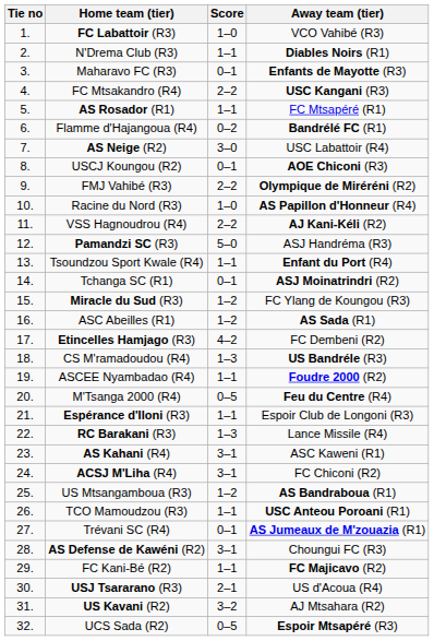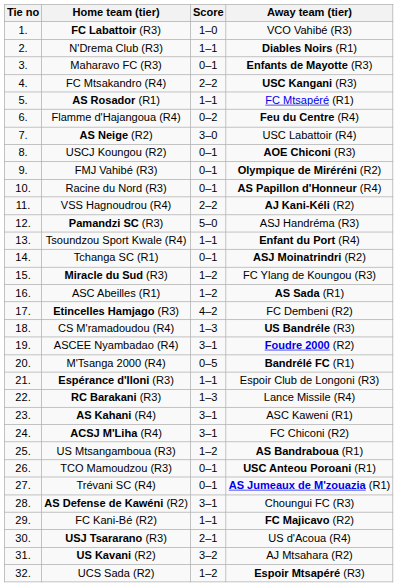 <table class="wikitable" style="text-align: center">
 <tr>
 <th>Tie no</th>
 <th>Home team (tier)</th>
 <th>Score</th>
 <th>Away team (tier)</th>
 </tr>
 <tr>
 <td>1.</td>
 <td> <strong>FC Labattoir</strong> (R3)</td>
 <td>1–0</td>
 <td>VCO Vahibé (R3) </td>
 </tr>
 <tr>
 <td>2.</td>
 <td> N'Drema Club (R3)</td>
 <td>1–1 </td>
 <td><strong>Diables Noirs</strong> (R1) </td>
 </tr>
 <tr>
 <td>3.</td>
 <td> Maharavo FC (R3)</td>
 <td>0–1</td>
 <td><strong>Enfants de Mayotte</strong> (R3) </td>
 </tr>
 <tr>
 <td>4.</td>
 <td> FC Mtsakandro (R4)</td>
 <td>2–2 </td>
 <td><strong>USC Kangani</strong> (R3) </td>
 </tr>
 <tr>
 <td>5.</td>
 <td> <strong>AS Rosador</strong> (R1)</td>
 <td>1–1 </td>
 <td><a href='#'>FC Mtsapéré</a> (R1) </td>
 </tr>
 <tr>
 <td>6.</td>
 <td> Flamme d'Hajangoua (R4)</td>
 <td>0–2</td>
-<td><strong>Bandrélé FC</strong> (R1) </td>
+<td><strong>Feu du Centre</strong> (R4) </td>
 </tr>
 <tr>
 <td>7.</td>
 <td> <strong>AS Neige</strong> (R2)</td>
 <td>3–0</td>
 <td>USC Labattoir (R4) </td>
 </tr>
 <tr>
 <td>8.</td>
 <td> USCJ Koungou (R2)</td>
 <td>0–1</td>
 <td><strong>AOE Chiconi</strong> (R3) </td>
 </tr>
 <tr>
 <td>9.</td>
 <td> FMJ Vahibé (R3)</td>
-<td>2–2 </td>
+<td>0–1</td>
 <td><strong>Olympique de Miréréni</strong> (R2) </td>
 </tr>
 <tr>
 <td>10.</td>
 <td> Racine du Nord (R3)</td>
-<td>1–0</td>
+<td>0–1</td>
 <td><strong>AS Papillon d'Honneur</strong> (R4) </td>
 </tr>
 <tr>
 <td>11.</td>
 <td> VSS Hagnoudrou (R4)</td>
 <td>2–2 </td>
 <td><strong>AJ Kani-Kéli</strong> (R2) </td>
 </tr>
 <tr>
 <td>12.</td>
 <td> <strong>Pamandzi SC</strong> (R3)</td>
 <td>5–0</td>
 <td>ASJ Handréma (R3) </td>
 </tr>
 <tr>
 <td>13.</td>
 <td> Tsoundzou Sport Kwale (R4)</td>
 <td>1–1 </td>
 <td><strong>Enfant du Port</strong> (R4) </td>
 </tr>
 <tr>
 <td>14.</td>
 <td> Tchanga SC (R1)</td>
 <td>0–1</td>
 <td><strong>ASJ Moinatrindri</strong> (R2) </td>
 </tr>
 <tr>
 <td>15.</td>
 <td> <strong>Miracle du Sud</strong> (R3)</td>
 <td>1–2</td>
 <td>FC Ylang de Koungou (R3) </td>
 </tr>
 <tr>
 <td>16.</td>
 <td> ASC Abeilles (R1)</td>
 <td>1–2</td>
 <td><strong>AS Sada</strong> (R1) </td>
 </tr>
 <tr>
 <td>17.</td>
 <td> <strong>Etincelles Hamjago</strong> (R3)</td>
 <td>4–2</td>
 <td>FC Dembeni (R2) </td>
 </tr>
 <tr>
 <td>18.</td>
 <td> CS M'ramadoudou (R4)</td>
 <td>1–3</td>
 <td><strong>US Bandréle</strong> (R3) </td>
 </tr>
 <tr>
 <td>19.</td>
 <td> ASCEE Nyambadao (R4)</td>
-<td>1–1 </td>
+<td>3–1</td>
 <td><strong><a href='#'>Foudre 2000</a></strong> (R2) </td>
 </tr>
 <tr>
 <td>20.</td>
 <td> M'Tsanga 2000 (R4)</td>
 <td>0–5</td>
-<td><strong>Feu du Centre</strong> (R4) </td>
+<td><strong>Bandrélé FC</strong> (R1) </td>
 </tr>
 <tr>
 <td>21.</td>
 <td> <strong>Espérance d'Iloni</strong> (R3)</td>
 <td>1–1 </td>
 <td>Espoir Club de Longoni (R3) </td>
 </tr>
 <tr>
 <td>22.</td>
 <td> <strong>RC Barakani</strong> (R3)</td>
 <td>1–3</td>
 <td>Lance Missile (R4) </td>
 </tr>
 <tr>
 <td>23.</td>
 <td> <strong>AS Kahani</strong> (R4)</td>
 <td>3–1</td>
 <td>ASC Kaweni (R1) </td>
 </tr>
 <tr>
 <td>24.</td>
 <td> <strong>ACSJ M'Liha</strong> (R4)</td>
 <td>3–1</td>
 <td>FC Chiconi (R2) </td>
 </tr>
 <tr>
 <td>25.</td>
 <td> US Mtsangamboua (R3)</td>
 <td>1–2</td>
 <td><strong>AS Bandraboua</strong> (R1) </td>
 </tr>
 <tr>
 <td>26.</td>
 <td> TCO Mamoudzou (R3)</td>
-<td>1–1 </td>
+<td>0–1</td>
 <td><strong>USC Anteou Poroani</strong> (R1) </td>
 </tr>
 <tr>
 <td>27.</td>
 <td> Trévani SC (R4)</td>
 <td>0–1</td>
 <td><strong><a href='#'>AS Jumeaux de M'zouazia</a></strong> (R1) </td>
 </tr>
 <tr>
 <td>28.</td>
 <td> <strong>AS Defense de Kawéni</strong> (R2)</td>
 <td>3–1</td>
 <td>Choungui FC (R3) </td>
 </tr>
 <tr>
 <td>29.</td>
 <td> FC Kani-Bé (R2)</td>
 <td>1–1 </td>
 <td><strong>FC Majicavo</strong> (R2) </td>
 </tr>
 <tr>
 <td>30.</td>
 <td> <strong>USJ Tsararano</strong> (R3)</td>
 <td>2–1</td>
 <td>US d'Acoua (R4) </td>
 </tr>
 <tr>
 <td>31.</td>
 <td> <strong>US Kavani</strong> (R2)</td>
 <td>3–2</td>
 <td>AJ Mtsahara (R2) </td>
 </tr>
 <tr>
 <td>32.</td>
 <td> UCS Sada (R2)</td>
-<td>0–5</td>
+<td>1–2</td>
 <td><strong>Espoir Mtsapéré</strong> (R3) </td>
 </tr>
 </table>
